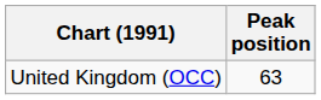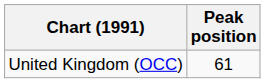 <table class="wikitable sortable">
 <tr>
 <th>Chart (1991)</th>
 <th>Peak<br>position</th>
 </tr>
 <tr>
 <td>United Kingdom (<a href='#'>OCC</a>)</td>
-<td style="text-align:center;">63</td>
+<td style="text-align:center;">61</td>
 </tr>
 </table>
